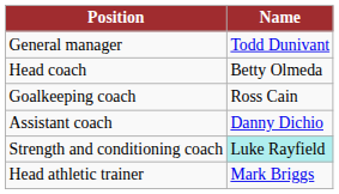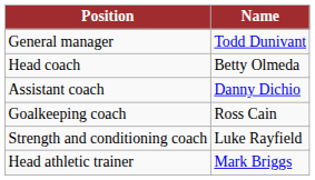 <table class="wikitable">
 <tr>
 <th style="background:#A02C2F; color:#FFFFFF;" scope="col">Position</th>
 <th style="background:#A02C2F; color:#FFFFFF;" scope="col">Name</th>
 </tr>
 <tr>
 <td>General manager</td>
 <td> <a href='#'>Todd Dunivant</a></td>
 </tr>
 <tr>
 <td>Head coach</td>
 <td> Betty Olmeda</td>
 </tr>
 <tr>
+<td>Assistant coach</td>
+<td> <a href='#'>Danny Dichio</a></td>
+</tr>
+<tr>
 <td>Goalkeeping coach</td>
 <td> Ross Cain</td>
 </tr>
 <tr>
-<td>Assistant coach</td>
-<td> <a href='#'>Danny Dichio</a></td>
-</tr>
-<tr>
 <td>Strength and conditioning coach</td>
-<td style="background: paleturquoise;"> Luke Rayfield</td>
+<td> Luke Rayfield</td>
 </tr>
 <tr>
 <td>Head athletic trainer</td>
 <td> <a href='#'>Mark Briggs</a></td>
 </tr>
 </table>
